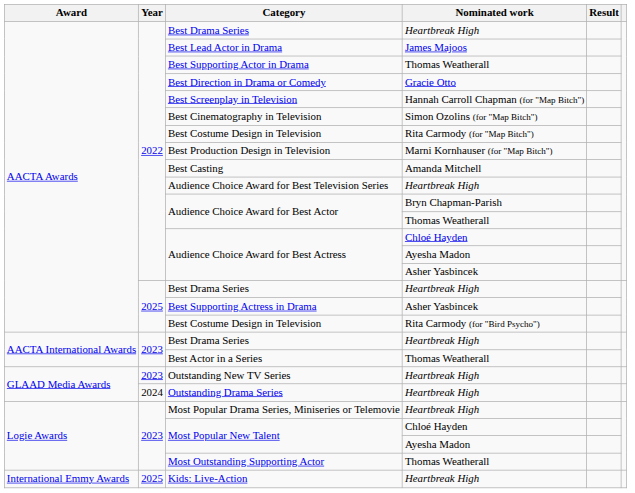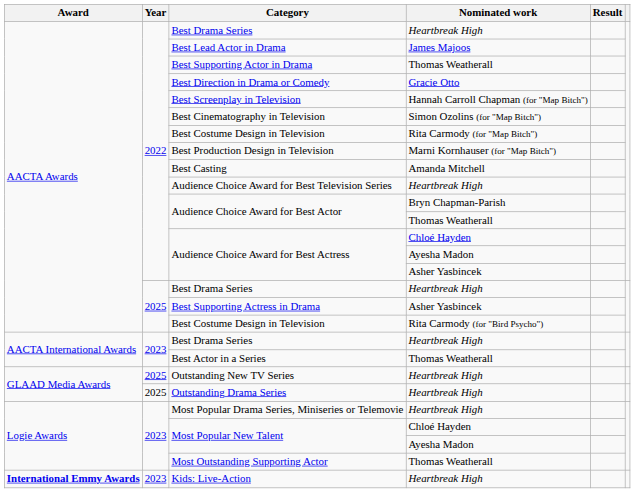 <table class="wikitable plainrowheaders sortable">
 <tr>
 <th>Award</th>
 <th>Year</th>
 <th>Category</th>
 <th>Nominated work</th>
 <th>Result</th>
 <th></th>
 </tr>
 <tr>
 <td rowspan="18"><a href='#'>AACTA Awards</a></td>
 <td rowspan="15" align="center"><a href='#'>2022</a></td>
 <td><a href='#'>Best Drama Series</a></td>
 <td><em>Heartbreak High</em></td>
 <td></td>
 <td rowspan="15" align="center"></td>
 </tr>
 <tr>
 <td><a href='#'>Best Lead Actor in Drama</a></td>
 <td><a href='#'>James Majoos</a></td>
 <td></td>
 </tr>
 <tr>
 <td><a href='#'>Best Supporting Actor in Drama</a></td>
 <td>Thomas Weatherall</td>
 <td></td>
 </tr>
 <tr>
 <td><a href='#'>Best Direction in Drama or Comedy</a></td>
 <td><a href='#'>Gracie Otto</a></td>
 <td></td>
 </tr>
 <tr>
 <td><a href='#'>Best Screenplay in Television</a></td>
 <td>Hannah Carroll Chapman <small>(for "Map Bitch")</small></td>
 <td></td>
 </tr>
 <tr>
 <td>Best Cinematography in Television</td>
 <td>Simon Ozolins <small>(for "Map Bitch")</small></td>
 <td></td>
 </tr>
 <tr>
 <td>Best Costume Design in Television</td>
 <td>Rita Carmody <small>(for "Map Bitch")</small></td>
 <td></td>
 </tr>
 <tr>
 <td>Best Production Design in Television</td>
 <td>Marni Kornhauser <small>(for "Map Bitch")</small></td>
 <td></td>
 </tr>
 <tr>
 <td>Best Casting</td>
 <td>Amanda Mitchell</td>
 <td></td>
 </tr>
 <tr>
 <td>Audience Choice Award for Best Television Series</td>
 <td><em>Heartbreak High</em></td>
 <td></td>
 </tr>
 <tr>
 <td rowspan="2">Audience Choice Award for Best Actor</td>
 <td>Bryn Chapman-Parish</td>
 <td></td>
 </tr>
 <tr>
 <td>Thomas Weatherall</td>
 <td></td>
 </tr>
 <tr>
 <td rowspan="3">Audience Choice Award for Best Actress</td>
 <td><a href='#'>Chloé Hayden</a></td>
 <td></td>
 </tr>
 <tr>
 <td>Ayesha Madon</td>
 <td></td>
 </tr>
 <tr>
 <td>Asher Yasbincek</td>
 <td></td>
 </tr>
 <tr>
 <td rowspan="3"><a href='#'>2025</a></td>
 <td>Best Drama Series</td>
 <td><em>Heartbreak High</em></td>
 <td></td>
 <td rowspan="3"></td>
 </tr>
 <tr>
 <td><a href='#'>Best Supporting Actress in Drama</a></td>
 <td>Asher Yasbincek</td>
 <td></td>
 </tr>
 <tr>
 <td>Best Costume Design in Television</td>
 <td>Rita Carmody <small>(for "Bird Psycho")</small></td>
 <td></td>
 </tr>
 <tr>
 <td rowspan="2"><a href='#'>AACTA International Awards</a></td>
 <td rowspan="2" align="center"><a href='#'>2023</a></td>
 <td>Best Drama Series</td>
 <td><em>Heartbreak High</em></td>
 <td></td>
 <td rowspan="2" align="center"></td>
 </tr>
 <tr>
 <td>Best Actor in a Series</td>
 <td>Thomas Weatherall</td>
 <td></td>
 </tr>
 <tr>
 <td rowspan=2><a href='#'>GLAAD Media Awards</a></td>
-<td align="center"><a href='#'>2023</a></td>
+<td align="center"><a href='#'>2025</a></td>
 <td>Outstanding New TV Series</td>
 <td><em>Heartbreak High</em></td>
 <td></td>
 <td align="center"></td>
 </tr>
 <tr>
-<td>2024</td>
+<td>2025</td>
 <td><a href='#'>Outstanding Drama Series</a></td>
 <td><em>Heartbreak High</em></td>
 <td></td>
 <td align="center"></td>
 </tr>
 <tr>
 <td rowspan="4"><a href='#'>Logie Awards</a></td>
 <td rowspan="4" align="center"><a href='#'>2023</a></td>
 <td>Most Popular Drama Series, Miniseries or Telemovie</td>
 <td><em>Heartbreak High</em></td>
 <td></td>
 <td rowspan="4" align="center"></td>
 </tr>
 <tr>
 <td rowspan="2"><a href='#'>Most Popular New Talent</a></td>
 <td>Chloé Hayden</td>
 <td></td>
 </tr>
 <tr>
 <td>Ayesha Madon</td>
 <td></td>
 </tr>
 <tr>
 <td><a href='#'>Most Outstanding Supporting Actor</a></td>
 <td>Thomas Weatherall</td>
 <td></td>
 </tr>
 <tr>
-<td><a href='#'>International Emmy Awards</a></td>
-<td><a href='#'>2025</a></td>
+<td><strong><a href='#'>International Emmy Awards</a></strong></td>
+<td><a href='#'>2023</a></td>
 <td><a href='#'>Kids: Live-Action</a></td>
 <td><em>Heartbreak High</em></td>
 <td></td>
 <td></td>
 </tr>
 </table>
